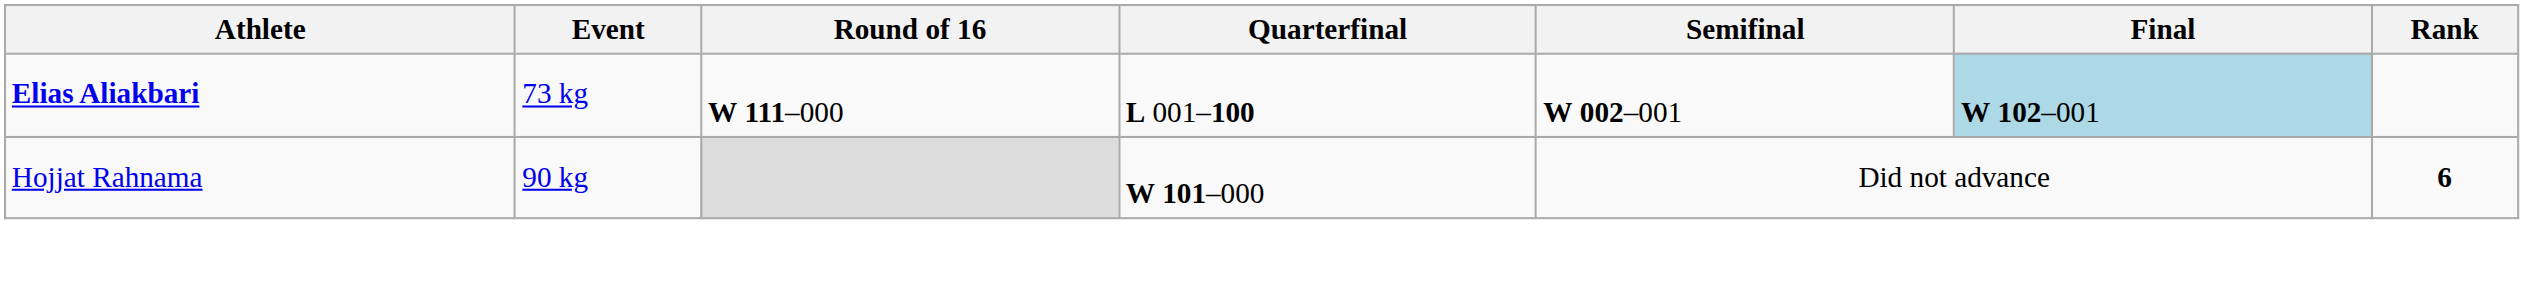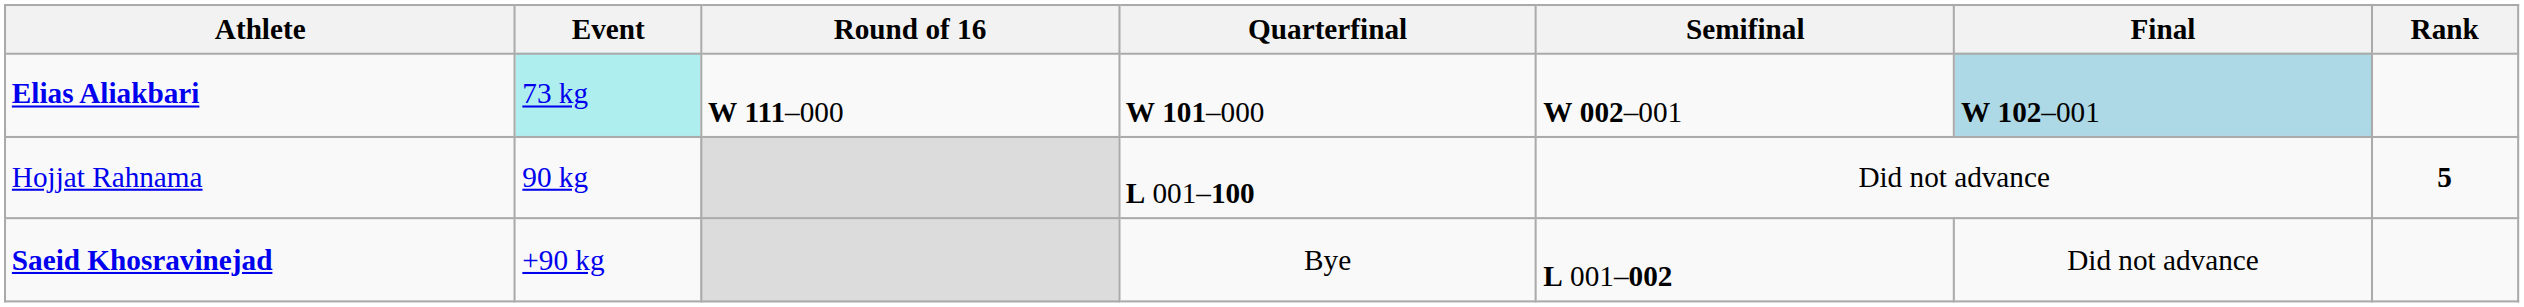 <table class="wikitable" width="98%" style="text-align:left; font-size:90%">
 <tr>
 <th width="11%">Athlete</th>
 <th width="4%">Event</th>
 <th width="9%">Round of 16</th>
 <th width="9%">Quarterfinal</th>
 <th width="9%">Semifinal</th>
 <th width="9%">Final</th>
 <th width="3%">Rank</th>
 </tr>
 <tr>
 <td><strong><a href='#'>Elias Aliakbari</a></strong></td>
-<td><a href='#'>73 kg</a></td>
+<td style="background: paleturquoise;"><a href='#'>73 kg</a></td>
 <td><br><strong>W</strong> <strong>111</strong>–000</td>
-<td><br><strong>L</strong> 001–<strong>100</strong></td>
+<td><br><strong>W</strong> <strong>101</strong>–000</td>
 <td><br><strong>W</strong> <strong>002</strong>–001</td>
 <td style="background: lightblue;"><br><strong>W</strong> <strong>102</strong>–001</td>
 <td align=center></td>
 </tr>
 <tr>
 <td><a href='#'>Hojjat Rahnama</a></td>
 <td><a href='#'>90 kg</a></td>
 <td bgcolor=#DCDCDC></td>
-<td><br><strong>W</strong> <strong>101</strong>–000</td>
+<td><br><strong>L</strong> 001–<strong>100</strong></td>
 <td colspan=2 align=center>Did not advance</td>
-<td align=center><strong>6</strong></td>
+<td align=center><strong>5</strong></td>
+</tr>
+<tr>
+<td><strong><a href='#'>Saeid Khosravinejad</a></strong></td>
+<td><a href='#'>+90 kg</a></td>
+<td bgcolor=#DCDCDC></td>
+<td align=center>Bye</td>
+<td><br><strong>L</strong> 001–<strong>002</strong></td>
+<td align=center>Did not advance</td>
+<td align=center></td>
 </tr>
 </table>
